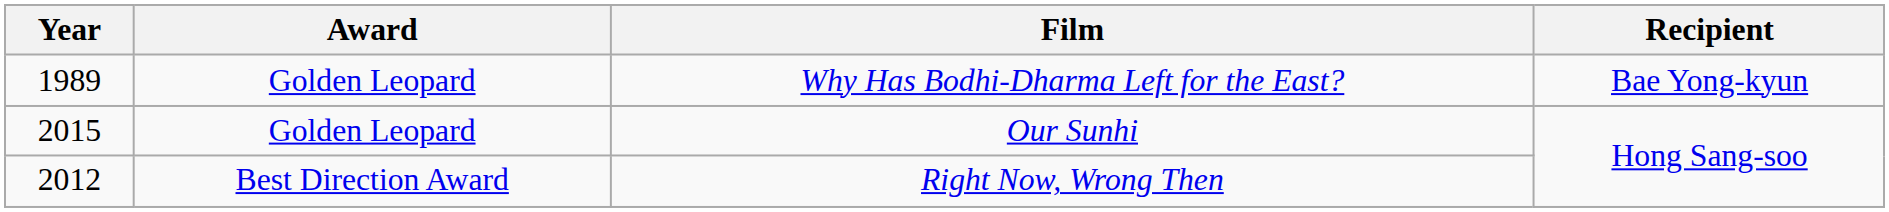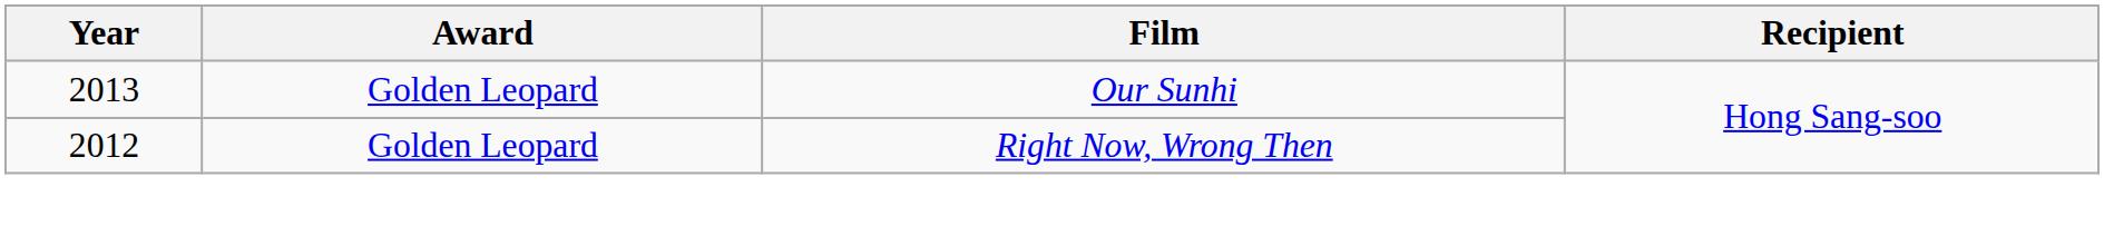 <table class="wikitable mw-collapsible mw-collapsed" style="text-align:center; width:60%;">
 <tr>
 <th>Year</th>
 <th>Award</th>
 <th>Film</th>
 <th>Recipient</th>
 </tr>
 <tr>
-<td>1989</td>
-<td><a href='#'>Golden Leopard</a></td>
-<td><em><a href='#'>Why Has Bodhi-Dharma Left for the East?</a></em></td>
-<td><a href='#'>Bae Yong-kyun</a></td>
-</tr>
-<tr>
-<td>2015</td>
+<td>2013</td>
 <td><a href='#'>Golden Leopard</a></td>
 <td><em><a href='#'>Our Sunhi</a></em></td>
 <td rowspan="2"><a href='#'>Hong Sang-soo</a></td>
 </tr>
 <tr>
 <td>2012</td>
-<td><a href='#'>Best Direction Award</a></td>
+<td><a href='#'>Golden Leopard</a></td>
 <td><em><a href='#'>Right Now, Wrong Then</a></em></td>
 </tr>
 </table>
